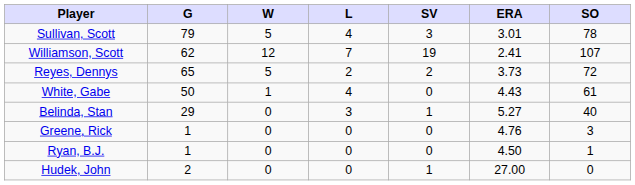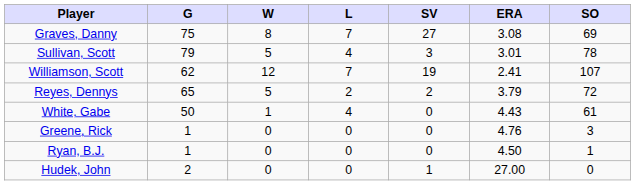 <table class="wikitable sortable">
 <tr>
 <th style="background:#ddf; width:16%;">Player</th>
 <th style="background:#ddf; width:9%;">G</th>
 <th style="background:#ddf; width:9%;">W</th>
 <th style="background:#ddf; width:9%;">L</th>
 <th style="background:#ddf; width:9%;">SV</th>
 <th style="background:#ddf; width:9%;">ERA</th>
 <th style="background:#ddf; width:9%;">SO</th>
+</tr>
+<tr style="text-align:center;">
+<td><a href='#'>Graves, Danny</a></td>
+<td>75</td>
+<td>8</td>
+<td>7</td>
+<td>27</td>
+<td>3.08</td>
+<td>69</td>
 </tr>
 <tr align=center>
 <td><a href='#'>Sullivan, Scott</a></td>
 <td>79</td>
 <td>5</td>
 <td>4</td>
 <td>3</td>
 <td>3.01</td>
 <td>78</td>
 </tr>
 <tr style="text-align:center;">
 <td><a href='#'>Williamson, Scott</a></td>
 <td>62</td>
 <td>12</td>
 <td>7</td>
 <td>19</td>
 <td>2.41</td>
 <td>107</td>
 </tr>
 <tr style="text-align:center;">
 <td><a href='#'>Reyes, Dennys</a></td>
 <td>65</td>
 <td>5</td>
 <td>2</td>
 <td>2</td>
-<td>3.73</td>
+<td>3.79</td>
 <td>72</td>
 </tr>
 <tr style="text-align:center;">
 <td><a href='#'>White, Gabe</a></td>
 <td>50</td>
 <td>1</td>
 <td>4</td>
 <td>0</td>
 <td>4.43</td>
 <td>61</td>
-</tr>
-<tr align=center>
-<td><a href='#'>Belinda, Stan</a></td>
-<td>29</td>
-<td>0</td>
-<td>3</td>
-<td>1</td>
-<td>5.27</td>
-<td>40</td>
 </tr>
 <tr style="text-align:center;">
 <td><a href='#'>Greene, Rick</a></td>
 <td>1</td>
 <td>0</td>
 <td>0</td>
 <td>0</td>
 <td>4.76</td>
 <td>3</td>
 </tr>
 <tr style="text-align:center;">
 <td><a href='#'>Ryan, B.J.</a></td>
 <td>1</td>
 <td>0</td>
 <td>0</td>
 <td>0</td>
 <td>4.50</td>
 <td>1</td>
 </tr>
 <tr style="text-align:center;">
 <td><a href='#'>Hudek, John</a></td>
 <td>2</td>
 <td>0</td>
 <td>0</td>
 <td>1</td>
 <td>27.00</td>
 <td>0</td>
 </tr>
 </table>
